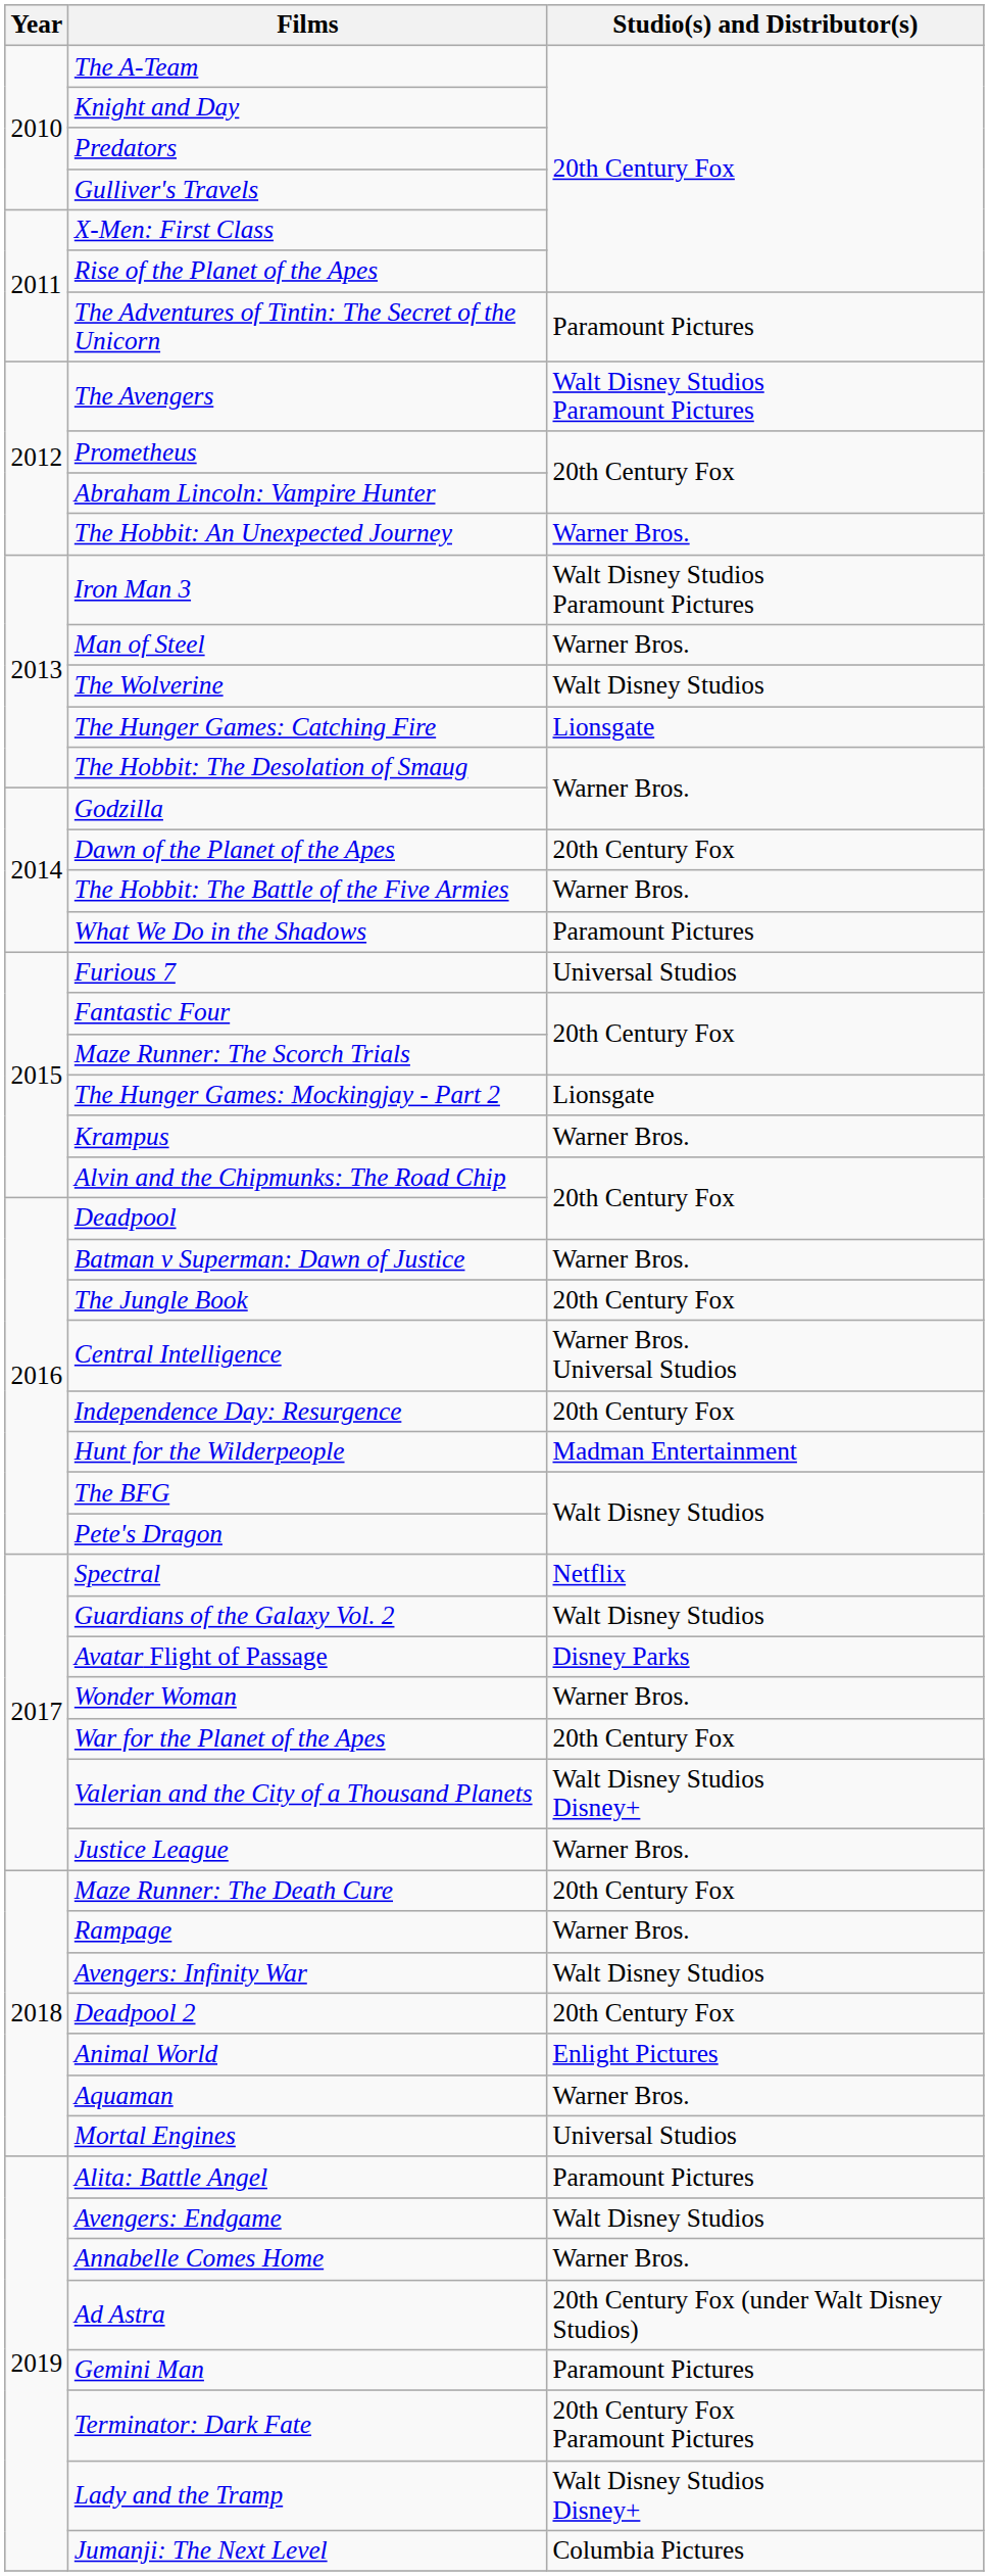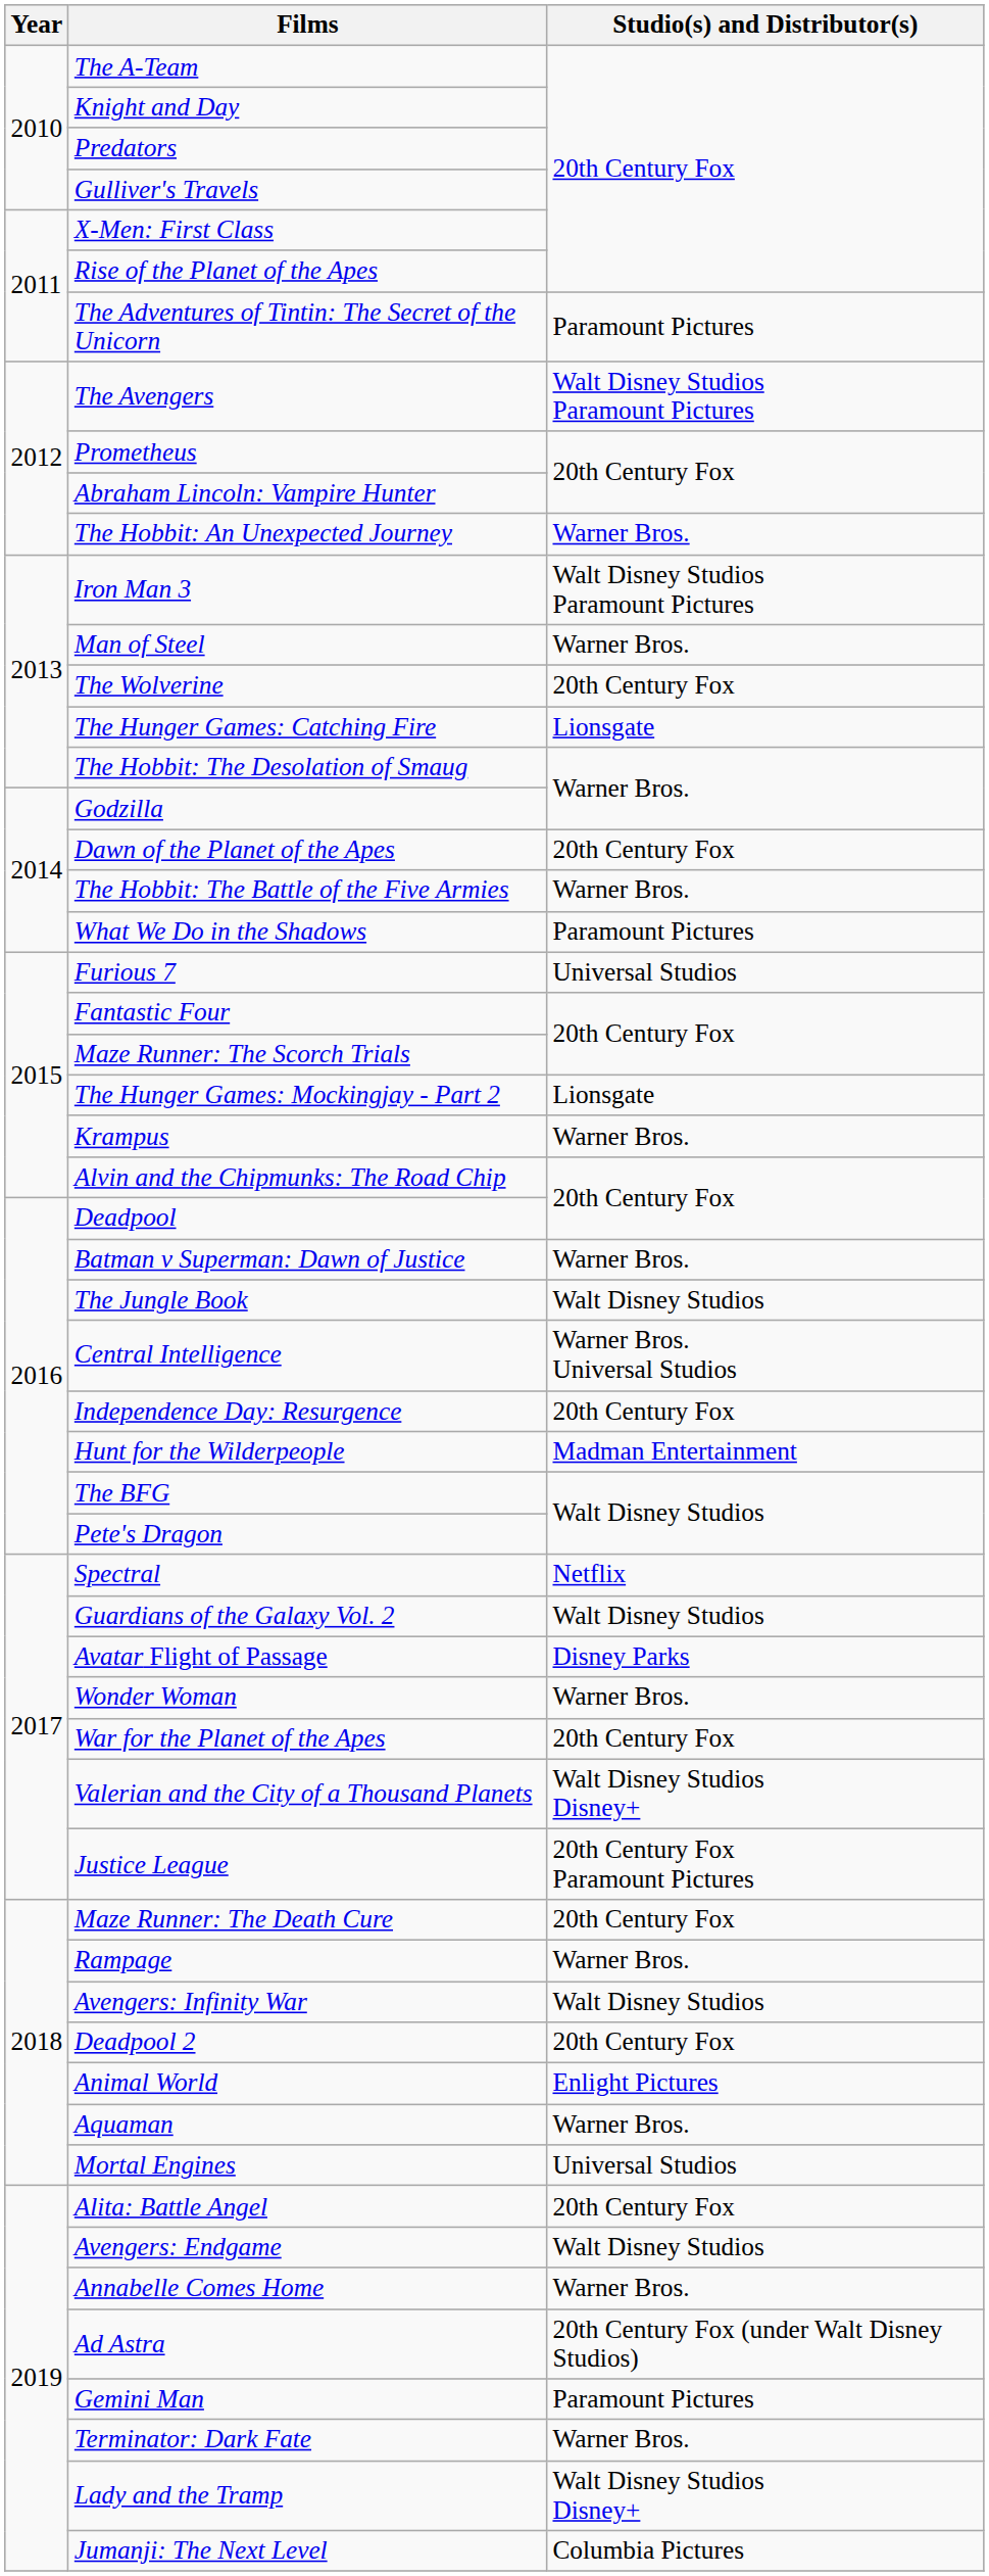 <table class="wikitable">
 <tr>
 <th>Year</th>
 <th>Films</th>
 <th>Studio(s) and Distributor(s)</th>
 </tr>
 <tr>
 <td rowspan="4">2010</td>
 <td><em><a href='#'>The A-Team</a></em></td>
 <td rowspan="6"><a href='#'>20th Century Fox</a></td>
 </tr>
 <tr>
 <td><em><a href='#'>Knight and Day</a></em></td>
 </tr>
 <tr>
 <td><em><a href='#'>Predators</a></em></td>
 </tr>
 <tr>
 <td><em><a href='#'>Gulliver's Travels</a></em></td>
 </tr>
 <tr>
 <td rowspan="3">2011</td>
 <td><em><a href='#'>X-Men: First Class</a></em></td>
 </tr>
 <tr>
 <td><em><a href='#'>Rise of the Planet of the Apes</a></em></td>
 </tr>
 <tr>
 <td><em><a href='#'>The Adventures of Tintin: The Secret of the Unicorn</a></em></td>
 <td>Paramount Pictures</td>
 </tr>
 <tr>
 <td rowspan="4">2012</td>
 <td><em><a href='#'>The Avengers</a></em></td>
 <td><a href='#'>Walt Disney Studios</a><br><a href='#'>Paramount Pictures</a></td>
 </tr>
 <tr>
 <td><em><a href='#'>Prometheus</a></em></td>
 <td rowspan="2">20th Century Fox</td>
 </tr>
 <tr>
 <td><em><a href='#'>Abraham Lincoln: Vampire Hunter</a></em></td>
 </tr>
 <tr>
 <td><em><a href='#'>The Hobbit: An Unexpected Journey</a></em></td>
 <td><a href='#'>Warner Bros.</a></td>
 </tr>
 <tr>
 <td rowspan="5">2013</td>
 <td><em><a href='#'>Iron Man 3</a></em></td>
 <td>Walt Disney Studios<br>Paramount Pictures</td>
 </tr>
 <tr>
 <td><em><a href='#'>Man of Steel</a></em></td>
 <td>Warner Bros.</td>
 </tr>
 <tr>
 <td><em><a href='#'>The Wolverine</a></em></td>
-<td>Walt Disney Studios</td>
+<td>20th Century Fox</td>
 </tr>
 <tr>
 <td><em><a href='#'>The Hunger Games: Catching Fire</a></em></td>
 <td><a href='#'>Lionsgate</a></td>
 </tr>
 <tr>
 <td><em><a href='#'>The Hobbit: The Desolation of Smaug</a></em></td>
 <td rowspan="2">Warner Bros.</td>
 </tr>
 <tr>
 <td rowspan="4">2014</td>
 <td><em><a href='#'>Godzilla</a></em></td>
 </tr>
 <tr>
 <td><em><a href='#'>Dawn of the Planet of the Apes</a></em></td>
 <td>20th Century Fox</td>
 </tr>
 <tr>
 <td><em><a href='#'>The Hobbit: The Battle of the Five Armies</a></em></td>
 <td>Warner Bros.</td>
 </tr>
 <tr>
 <td><em><a href='#'>What We Do in the Shadows</a></em></td>
 <td>Paramount Pictures</td>
 </tr>
 <tr>
 <td rowspan="6">2015</td>
 <td><em><a href='#'>Furious 7</a></em></td>
 <td>Universal Studios</td>
 </tr>
 <tr>
 <td><em><a href='#'>Fantastic Four</a></em></td>
 <td rowspan="2">20th Century Fox</td>
 </tr>
 <tr>
 <td><em><a href='#'>Maze Runner: The Scorch Trials</a></em></td>
 </tr>
 <tr>
 <td><em><a href='#'>The Hunger Games: Mockingjay - Part 2</a></em></td>
 <td>Lionsgate</td>
 </tr>
 <tr>
 <td><em><a href='#'>Krampus</a></em></td>
 <td>Warner Bros.</td>
 </tr>
 <tr>
 <td><em><a href='#'>Alvin and the Chipmunks: The Road Chip</a></em></td>
 <td rowspan="2">20th Century Fox</td>
 </tr>
 <tr>
 <td rowspan="8">2016</td>
 <td><em><a href='#'>Deadpool</a></em></td>
 </tr>
 <tr>
 <td><em><a href='#'>Batman v Superman: Dawn of Justice</a></em></td>
 <td>Warner Bros.</td>
 </tr>
 <tr>
 <td><em><a href='#'>The Jungle Book</a></em></td>
-<td>20th Century Fox</td>
+<td>Walt Disney Studios</td>
 </tr>
 <tr>
 <td><em><a href='#'>Central Intelligence</a></em></td>
 <td>Warner Bros.<br>Universal Studios</td>
 </tr>
 <tr>
 <td><em><a href='#'>Independence Day: Resurgence</a></em></td>
 <td>20th Century Fox</td>
 </tr>
 <tr>
 <td><em><a href='#'>Hunt for the Wilderpeople</a></em></td>
 <td><a href='#'>Madman Entertainment</a></td>
 </tr>
 <tr>
 <td><em><a href='#'>The BFG</a></em></td>
 <td rowspan="2">Walt Disney Studios</td>
 </tr>
 <tr>
 <td><em><a href='#'>Pete's Dragon</a></em></td>
 </tr>
 <tr>
 <td rowspan="7">2017</td>
 <td><em><a href='#'>Spectral</a></em></td>
 <td><a href='#'>Netflix</a></td>
 </tr>
 <tr>
 <td><em><a href='#'>Guardians of the Galaxy Vol. 2</a></em></td>
 <td>Walt Disney Studios</td>
 </tr>
 <tr>
 <td><a href='#'><em>Avatar</em> Flight of Passage</a></td>
 <td><a href='#'>Disney Parks</a></td>
 </tr>
 <tr>
 <td><em><a href='#'>Wonder Woman</a></em></td>
 <td>Warner Bros.</td>
 </tr>
 <tr>
 <td><em><a href='#'>War for the Planet of the Apes</a></em></td>
 <td>20th Century Fox</td>
 </tr>
 <tr>
 <td><em><a href='#'>Valerian and the City of a Thousand Planets</a></em></td>
 <td>Walt Disney Studios<br><a href='#'>Disney+</a></td>
 </tr>
 <tr>
 <td><em><a href='#'>Justice League</a></em></td>
-<td>Warner Bros.</td>
+<td>20th Century Fox<br>Paramount Pictures</td>
 </tr>
 <tr>
 <td rowspan="7">2018</td>
 <td><em><a href='#'>Maze Runner: The Death Cure</a></em></td>
 <td>20th Century Fox</td>
 </tr>
 <tr>
 <td><em><a href='#'>Rampage</a></em></td>
 <td>Warner Bros.</td>
 </tr>
 <tr>
 <td><em><a href='#'>Avengers: Infinity War</a></em></td>
 <td>Walt Disney Studios</td>
 </tr>
 <tr>
 <td><em><a href='#'>Deadpool 2</a></em></td>
 <td>20th Century Fox</td>
 </tr>
 <tr>
 <td><em><a href='#'>Animal World</a></em></td>
 <td><a href='#'>Enlight Pictures</a></td>
 </tr>
 <tr>
 <td><em><a href='#'>Aquaman</a></em></td>
 <td>Warner Bros.</td>
 </tr>
 <tr>
 <td><em><a href='#'>Mortal Engines</a></em></td>
 <td>Universal Studios</td>
 </tr>
 <tr>
 <td rowspan="8">2019</td>
 <td><em><a href='#'>Alita: Battle Angel</a></em></td>
-<td>Paramount Pictures</td>
+<td>20th Century Fox</td>
 </tr>
 <tr>
 <td><em><a href='#'>Avengers: Endgame</a></em></td>
 <td>Walt Disney Studios</td>
 </tr>
 <tr>
 <td><em><a href='#'>Annabelle Comes Home</a></em></td>
 <td>Warner Bros.</td>
 </tr>
 <tr>
 <td><em><a href='#'>Ad Astra</a></em></td>
 <td>20th Century Fox (under Walt Disney Studios)</td>
 </tr>
 <tr>
 <td><em><a href='#'>Gemini Man</a></em></td>
 <td>Paramount Pictures</td>
 </tr>
 <tr>
 <td><em><a href='#'>Terminator: Dark Fate</a></em></td>
-<td>20th Century Fox<br>Paramount Pictures</td>
+<td>Warner Bros.</td>
 </tr>
 <tr>
 <td><em><a href='#'>Lady and the Tramp</a></em></td>
 <td>Walt Disney Studios<br><a href='#'>Disney+</a></td>
 </tr>
 <tr>
 <td><em><a href='#'>Jumanji: The Next Level</a></em></td>
 <td>Columbia Pictures</td>
 </tr>
 </table>
